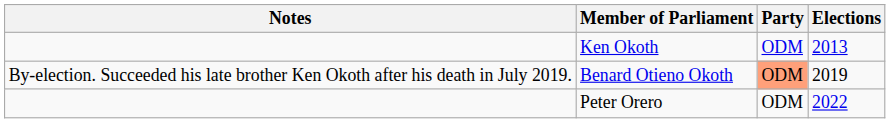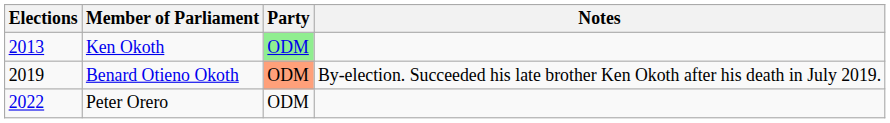 <table class="wikitable">
 <tr>
-<th>Notes</th>
+<th>Elections</th>
 <th>Member of Parliament</th>
 <th>Party</th>
-<th>Elections</th>
+<th>Notes</th>
 </tr>
 <tr>
+<td><a href='#'>2013</a></td>
+<td><a href='#'>Ken Okoth</a></td>
+<td style="background: lightgreen;"><a href='#'>ODM</a></td>
 <td></td>
-<td><a href='#'>Ken Okoth</a></td>
-<td><a href='#'>ODM</a></td>
-<td><a href='#'>2013</a></td>
 </tr>
 <tr>
-<td>By-election. Succeeded his late brother Ken Okoth after his death in July 2019.</td>
+<td>2019</td>
 <td><a href='#'>Benard Otieno Okoth</a></td>
 <td style="background: lightsalmon;">ODM</td>
-<td>2019</td>
+<td>By-election. Succeeded his late brother Ken Okoth after his death in July 2019.</td>
 </tr>
 <tr>
-<td></td>
+<td><a href='#'>2022</a></td>
 <td>Peter Orero</td>
 <td>ODM</td>
-<td><a href='#'>2022</a></td>
+<td></td>
 </tr>
 </table>
